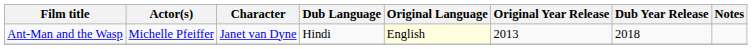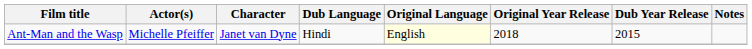 <table class="wikitable">
 <tr>
 <th>Film title</th>
 <th>Actor(s)</th>
 <th>Character</th>
 <th>Dub Language</th>
 <th>Original Language</th>
 <th>Original Year Release</th>
 <th>Dub Year Release</th>
 <th>Notes</th>
 </tr>
 <tr>
 <td><a href='#'>Ant-Man and the Wasp</a></td>
 <td><a href='#'>Michelle Pfeiffer</a></td>
 <td><a href='#'>Janet van Dyne</a></td>
 <td>Hindi</td>
 <td style="background: lightyellow;">English</td>
-<td>2013</td>
 <td>2018</td>
+<td>2015</td>
 <td></td>
 </tr>
 <tr>
 </tr>
 </table>
